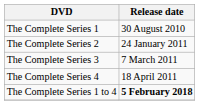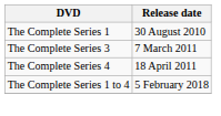 <table class="wikitable">
 <tr>
 <th>DVD</th>
 <th>Release date</th>
 </tr>
 <tr>
 <td>The Complete Series 1</td>
 <td>30 August 2010</td>
-</tr>
-<tr>
-<td>The Complete Series 2</td>
-<td>24 January 2011</td>
 </tr>
 <tr>
 <td>The Complete Series 3</td>
 <td>7 March 2011</td>
 </tr>
 <tr>
 <td>The Complete Series 4</td>
 <td>18 April 2011</td>
 </tr>
 <tr>
 <td>The Complete Series 1 to 4</td>
-<td><strong>5 February 2018</strong></td>
+<td>5 February 2018</td>
 </tr>
 <tr>
 </tr>
 </table>
